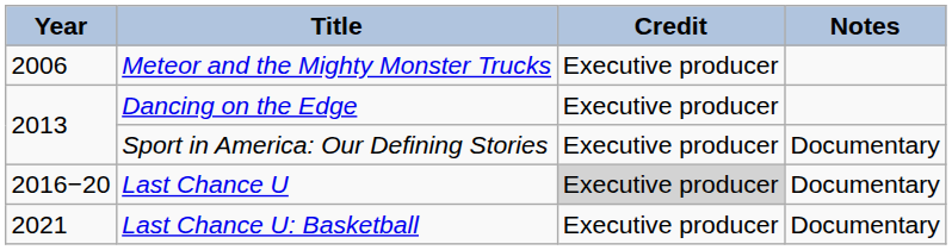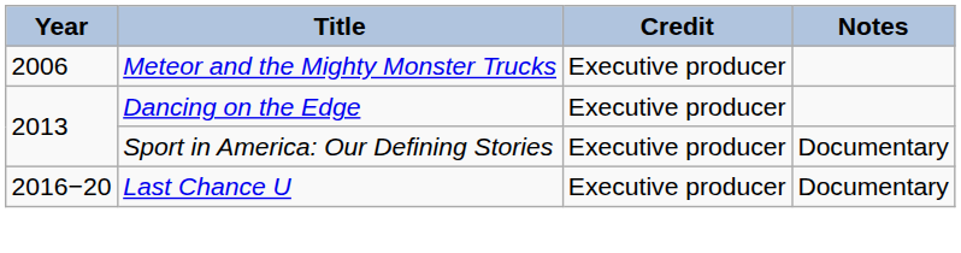 <table class="wikitable" style="font-size:95%;">
 <tr>
 <th style="background:#B0C4DE;">Year</th>
 <th style="background:#B0C4DE;">Title</th>
 <th style="background:#B0C4DE;">Credit</th>
 <th style="background:#B0C4DE;">Notes</th>
 </tr>
 <tr>
 <td>2006</td>
 <td><em><a href='#'>Meteor and the Mighty Monster Trucks</a></em></td>
 <td>Executive producer</td>
 <td></td>
 </tr>
 <tr>
 <td rowspan=2>2013</td>
 <td><em><a href='#'>Dancing on the Edge</a></em></td>
 <td>Executive producer</td>
 <td></td>
 </tr>
 <tr>
 <td><em>Sport in America: Our Defining Stories</em></td>
 <td>Executive producer</td>
 <td>Documentary</td>
 </tr>
 <tr>
 <td>2016−20</td>
 <td><em><a href='#'>Last Chance U</a></em></td>
-<td style="background: lightgrey;">Executive producer</td>
-<td>Documentary</td>
-</tr>
-<tr>
-<td>2021</td>
-<td><em><a href='#'>Last Chance U: Basketball</a></em></td>
 <td>Executive producer</td>
 <td>Documentary</td>
 </tr>
 </table>
